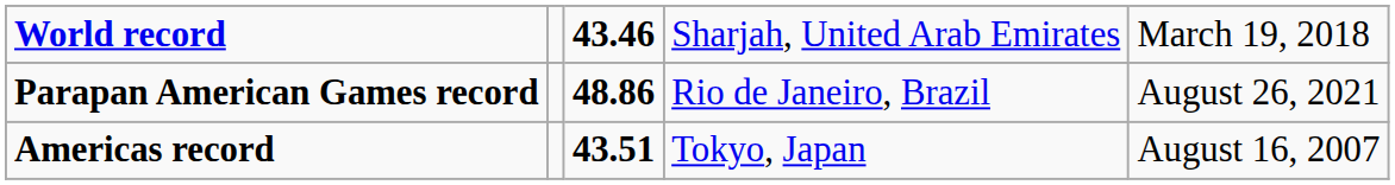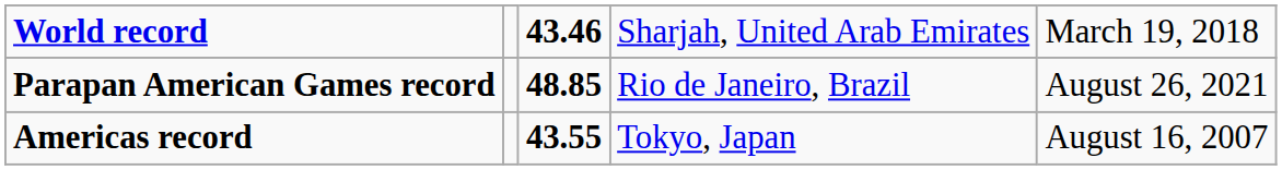 <table class="wikitable">
 <tr>
 <td><strong><a href='#'>World record</a></strong></td>
 <td></td>
 <td><strong>43.46</strong></td>
 <td><a href='#'>Sharjah</a>, <a href='#'>United Arab Emirates</a></td>
 <td>March 19, 2018</td>
 </tr>
 <tr>
 <td><strong>Parapan American Games record</strong></td>
 <td></td>
-<td><strong>48.86</strong></td>
+<td><strong>48.85</strong></td>
 <td><a href='#'>Rio de Janeiro</a>, <a href='#'>Brazil</a></td>
 <td>August 26, 2021</td>
 </tr>
 <tr>
 <td><strong>Americas record</strong></td>
 <td></td>
-<td><strong>43.51</strong></td>
+<td><strong>43.55</strong></td>
 <td><a href='#'>Tokyo</a>, <a href='#'>Japan</a></td>
 <td>August 16, 2007</td>
 </tr>
 </table>
